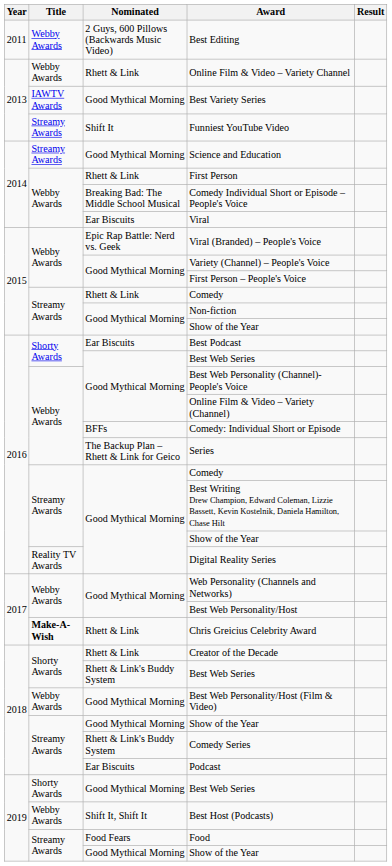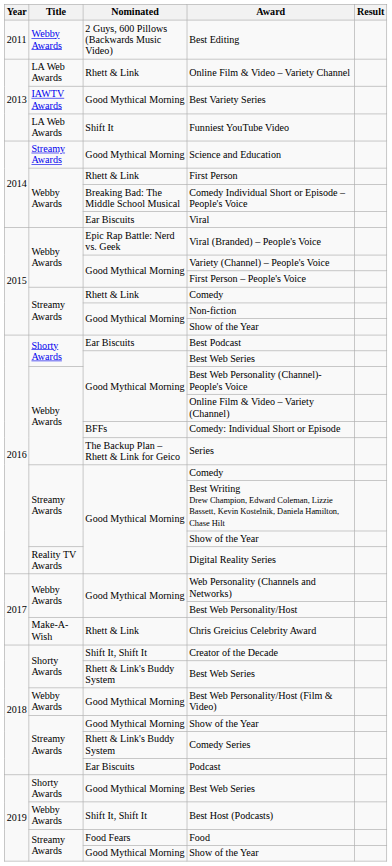 <table class="wikitable sortable">
 <tr>
 <th>Year</th>
 <th>Title</th>
 <th>Nominated</th>
 <th>Award</th>
 <th>Result</th>
 </tr>
 <tr>
 <td>2011</td>
 <td><a href='#'>Webby Awards</a></td>
 <td>2 Guys, 600 Pillows (Backwards Music Video)</td>
 <td>Best Editing</td>
 <td></td>
 </tr>
 <tr>
 <td rowspan="3">2013</td>
-<td>Webby Awards</td>
+<td>LA Web Awards</td>
 <td>Rhett & Link</td>
 <td>Online Film & Video – Variety Channel</td>
 <td></td>
 </tr>
 <tr>
 <td><a href='#'>IAWTV Awards</a></td>
 <td>Good Mythical Morning</td>
 <td>Best Variety Series</td>
 <td></td>
 </tr>
 <tr>
-<td><a href='#'>Streamy Awards</a></td>
+<td>LA Web Awards</td>
 <td>Shift It</td>
 <td>Funniest YouTube Video</td>
 <td></td>
 </tr>
 <tr>
 <td rowspan="4">2014</td>
 <td><a href='#'>Streamy Awards</a></td>
 <td>Good Mythical Morning</td>
 <td>Science and Education</td>
 <td></td>
 </tr>
 <tr>
 <td rowspan="3">Webby Awards</td>
 <td>Rhett & Link</td>
 <td>First Person</td>
 <td></td>
 </tr>
 <tr>
 <td>Breaking Bad: The Middle School Musical</td>
 <td>Comedy Individual Short or Episode – People's Voice</td>
 <td></td>
 </tr>
 <tr>
 <td>Ear Biscuits</td>
 <td>Viral</td>
 <td></td>
 </tr>
 <tr>
 <td rowspan="6">2015</td>
 <td rowspan="3">Webby Awards</td>
 <td>Epic Rap Battle: Nerd vs. Geek</td>
 <td>Viral (Branded) – People's Voice</td>
 <td></td>
 </tr>
 <tr>
 <td rowspan="2">Good Mythical Morning</td>
 <td>Variety (Channel) – People's Voice</td>
 <td></td>
 </tr>
 <tr>
 <td>First Person – People's Voice</td>
 <td></td>
 </tr>
 <tr>
 <td rowspan="3">Streamy Awards</td>
 <td>Rhett & Link</td>
 <td>Comedy</td>
 <td></td>
 </tr>
 <tr>
 <td rowspan="2">Good Mythical Morning</td>
 <td>Non-fiction</td>
 <td></td>
 </tr>
 <tr>
 <td>Show of the Year</td>
 <td></td>
 </tr>
 <tr>
 <td rowspan="10">2016</td>
 <td rowspan="2"><a href='#'>Shorty Awards</a></td>
 <td>Ear Biscuits</td>
 <td>Best Podcast</td>
 <td></td>
 </tr>
 <tr>
 <td rowspan="3">Good Mythical Morning</td>
 <td>Best Web Series</td>
 <td></td>
 </tr>
 <tr>
 <td rowspan="4">Webby Awards</td>
 <td>Best Web Personality (Channel)-People's Voice</td>
 <td></td>
 </tr>
 <tr>
 <td>Online Film & Video – Variety (Channel)</td>
 <td></td>
 </tr>
 <tr>
 <td>BFFs</td>
 <td>Comedy: Individual Short or Episode</td>
 <td></td>
 </tr>
 <tr>
 <td>The Backup Plan – Rhett & Link for Geico</td>
 <td>Series</td>
 <td></td>
 </tr>
 <tr>
 <td rowspan="3">Streamy Awards</td>
 <td rowspan="4">Good Mythical Morning</td>
 <td>Comedy</td>
 <td></td>
 </tr>
 <tr>
 <td>Best Writing<br><small> Drew Champion, Edward Coleman, Lizzie Bassett, Kevin Kostelnik, Daniela Hamilton, Chase Hilt </small></td>
 <td></td>
 </tr>
 <tr>
 <td>Show of the Year</td>
 <td></td>
 </tr>
 <tr>
 <td>Reality TV Awards</td>
 <td>Digital Reality Series</td>
 <td></td>
 </tr>
 <tr>
 <td rowspan="3">2017</td>
 <td rowspan="2">Webby Awards</td>
 <td rowspan="2">Good Mythical Morning</td>
 <td>Web Personality (Channels and Networks)</td>
 <td></td>
 </tr>
 <tr>
 <td>Best Web Personality/Host</td>
 <td></td>
 </tr>
 <tr>
-<td><strong>Make-A-Wish</strong></td>
+<td>Make-A-Wish</td>
 <td>Rhett & Link</td>
 <td>Chris Greicius Celebrity Award</td>
 <td></td>
 </tr>
 <tr>
 <td rowspan="6">2018</td>
 <td rowspan="2">Shorty Awards</td>
-<td>Rhett & Link</td>
+<td>Shift It, Shift It</td>
 <td Creator of the Decade>Creator of the Decade</td>
 <td></td>
 </tr>
 <tr>
 <td>Rhett & Link's Buddy System</td>
 <td>Best Web Series</td>
 <td></td>
 </tr>
 <tr>
 <td>Webby Awards</td>
 <td>Good Mythical Morning</td>
 <td>Best Web Personality/Host (Film & Video)</td>
 <td></td>
 </tr>
 <tr>
 <td rowspan="3">Streamy Awards</td>
 <td>Good Mythical Morning</td>
 <td>Show of the Year</td>
 <td></td>
 </tr>
 <tr>
 <td>Rhett & Link's Buddy System</td>
 <td>Comedy Series</td>
 <td></td>
 </tr>
 <tr>
 <td>Ear Biscuits</td>
 <td>Podcast</td>
 <td></td>
 </tr>
 <tr>
 <td rowspan="4">2019</td>
 <td>Shorty Awards</td>
 <td>Good Mythical Morning</td>
 <td>Best Web Series</td>
 <td></td>
 </tr>
 <tr>
 <td>Webby Awards</td>
 <td>Shift It, Shift It</td>
 <td>Best Host (Podcasts)</td>
 <td></td>
 </tr>
 <tr>
 <td rowspan="2">Streamy Awards</td>
 <td>Food Fears</td>
 <td Food>Food</td>
 <td></td>
 </tr>
 <tr>
 <td>Good Mythical Morning</td>
 <td>Show of the Year</td>
 <td></td>
 </tr>
 </table>
